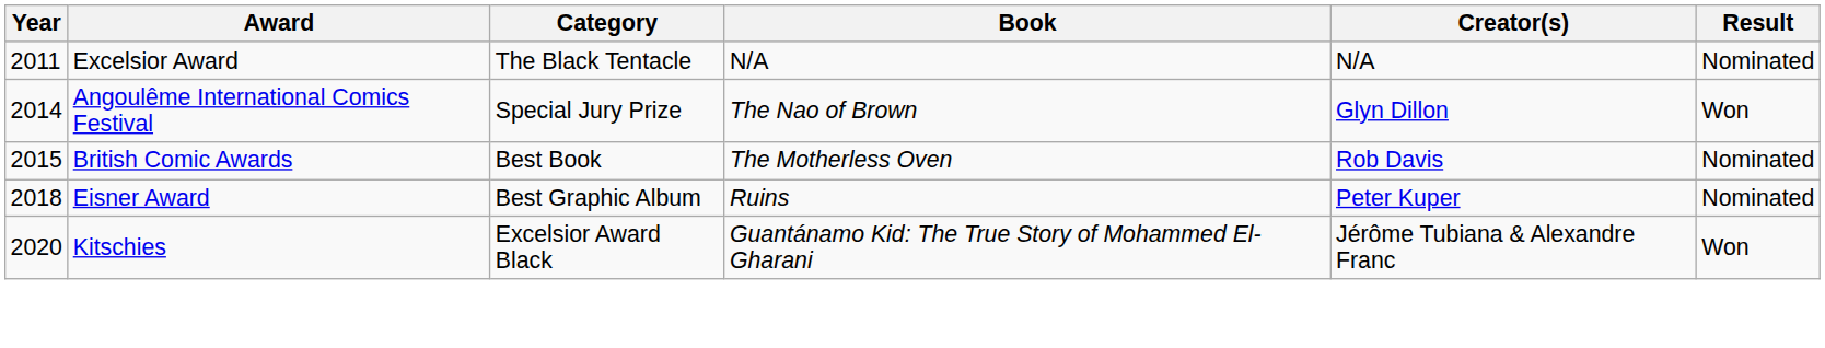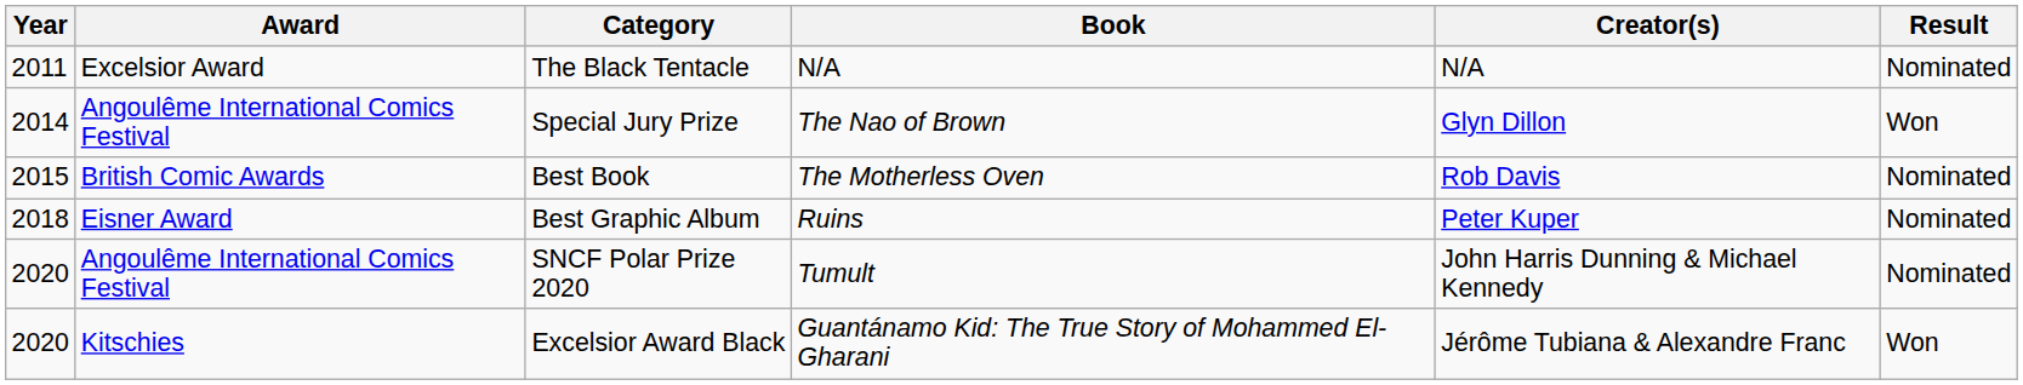 <table class="wikitable sortable">
 <tr>
 <th>Year</th>
 <th>Award</th>
 <th>Category</th>
 <th>Book</th>
 <th>Creator(s)</th>
 <th>Result</th>
 </tr>
 <tr>
 <td>2011</td>
 <td>Excelsior Award</td>
 <td>The Black Tentacle</td>
 <td>N/A</td>
 <td>N/A</td>
 <td>Nominated</td>
 </tr>
 <tr>
 <td>2014</td>
 <td><a href='#'>Angoulême International Comics Festival</a></td>
 <td>Special Jury Prize </td>
 <td><em>The Nao of Brown</em></td>
 <td><a href='#'>Glyn Dillon</a></td>
 <td>Won</td>
 </tr>
 <tr>
 <td>2015</td>
 <td><a href='#'>British Comic Awards</a></td>
 <td>Best Book </td>
 <td><em>The Motherless Oven</em></td>
 <td><a href='#'>Rob Davis</a></td>
 <td>Nominated</td>
 </tr>
 <tr>
 <td>2018</td>
 <td><a href='#'>Eisner Award</a></td>
 <td>Best Graphic Album </td>
 <td><em>Ruins</em></td>
 <td><a href='#'>Peter Kuper</a></td>
 <td>Nominated</td>
 </tr>
 <tr>
 <td>2020</td>
+<td><a href='#'>Angoulême International Comics Festival</a></td>
+<td>SNCF Polar Prize 2020 </td>
+<td><em>Tumult</em></td>
+<td>John Harris Dunning & Michael Kennedy</td>
+<td>Nominated</td>
+</tr>
+<tr>
+<td>2020</td>
 <td><a href='#'>Kitschies</a></td>
 <td>Excelsior Award Black</td>
 <td><em>Guantánamo Kid: The True Story of Mohammed El-Gharani</em></td>
 <td>Jérôme Tubiana & Alexandre Franc</td>
 <td>Won</td>
 </tr>
 </table>
